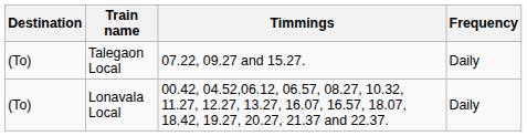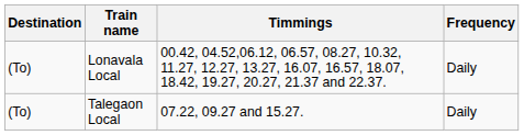 <table class="wikitable" border="1">
 <tr>
 <th>Destination</th>
 <th>Train name</th>
 <th>Timmings</th>
 <th>Frequency</th>
 </tr>
 <tr>
 <td>(To) </td>
+<td>Lonavala Local</td>
+<td>00.42, 04.52,06.12, 06.57, 08.27, 10.32, 11.27, 12.27, 13.27, 16.07, 16.57, 18.07, 18.42, 19.27, 20.27, 21.37 and 22.37.</td>
+<td>Daily</td>
+</tr>
+<tr>
+<td>(To) </td>
 <td>Talegaon Local</td>
 <td>07.22, 09.27 and 15.27.</td>
 <td>Daily</td>
 </tr>
-<tr>
-<td>(To) </td>
-<td>Lonavala Local</td>
-<td>00.42, 04.52,06.12, 06.57, 08.27, 10.32, 11.27, 12.27, 13.27, 16.07, 16.57, 18.07, 18.42, 19.27, 20.27, 21.37 and 22.37.</td>
-<td>Daily</td>
-</tr>
 </table>
